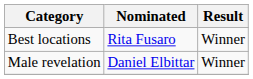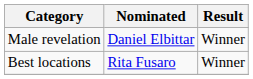 <table class="wikitable">
 <tr>
 <th><strong>Category</strong></th>
 <th><strong>Nominated</strong></th>
 <th><strong>Result</strong></th>
 </tr>
 <tr>
+<td>Male revelation</td>
+<td><a href='#'>Daniel Elbittar</a></td>
+<td>Winner</td>
+</tr>
+<tr>
 <td>Best locations</td>
 <td><a href='#'>Rita Fusaro</a></td>
 <td>Winner</td>
 </tr>
 <tr>
-<td>Male revelation</td>
-<td><a href='#'>Daniel Elbittar</a></td>
-<td>Winner</td>
-</tr>
-<tr>
 </tr>
 </table>
